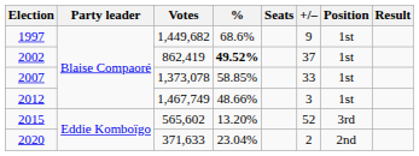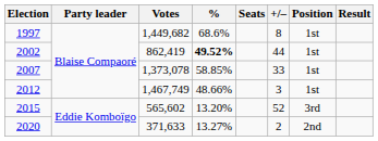 <table class=wikitable style=text-align:center>
 <tr>
 <th>Election</th>
 <th>Party leader</th>
 <th>Votes</th>
 <th>%</th>
 <th>Seats</th>
 <th>+/–</th>
 <th>Position</th>
 <th>Result</th>
 </tr>
 <tr>
 <td><a href='#'>1997</a></td>
 <td rowspan=4><a href='#'>Blaise Compaoré</a></td>
 <td>1,449,682</td>
 <td>68.6%</td>
 <td></td>
-<td> 9</td>
+<td> 8</td>
 <td> 1st</td>
 <td></td>
 </tr>
 <tr>
 <td><a href='#'>2002</a></td>
 <td>862,419</td>
 <td><strong>49.52%</strong></td>
 <td></td>
-<td> 37</td>
+<td> 44</td>
 <td> 1st</td>
 <td></td>
 </tr>
 <tr>
 <td><a href='#'>2007</a></td>
 <td>1,373,078</td>
 <td>58.85%</td>
 <td></td>
 <td> 33</td>
 <td> 1st</td>
 <td></td>
 </tr>
 <tr>
 <td><a href='#'>2012</a></td>
 <td>1,467,749</td>
 <td>48.66%</td>
 <td></td>
 <td> 3</td>
 <td> 1st</td>
 <td></td>
 </tr>
 <tr>
 <td><a href='#'>2015</a></td>
 <td rowspan=2><a href='#'>Eddie Komboïgo</a></td>
 <td>565,602</td>
 <td>13.20%</td>
 <td></td>
 <td> 52</td>
 <td> 3rd</td>
 <td></td>
 </tr>
 <tr>
 <td><a href='#'>2020</a></td>
 <td>371,633</td>
-<td>23.04%</td>
+<td>13.27%</td>
 <td></td>
 <td> 2</td>
 <td> 2nd</td>
 <td></td>
 </tr>
 </table>
